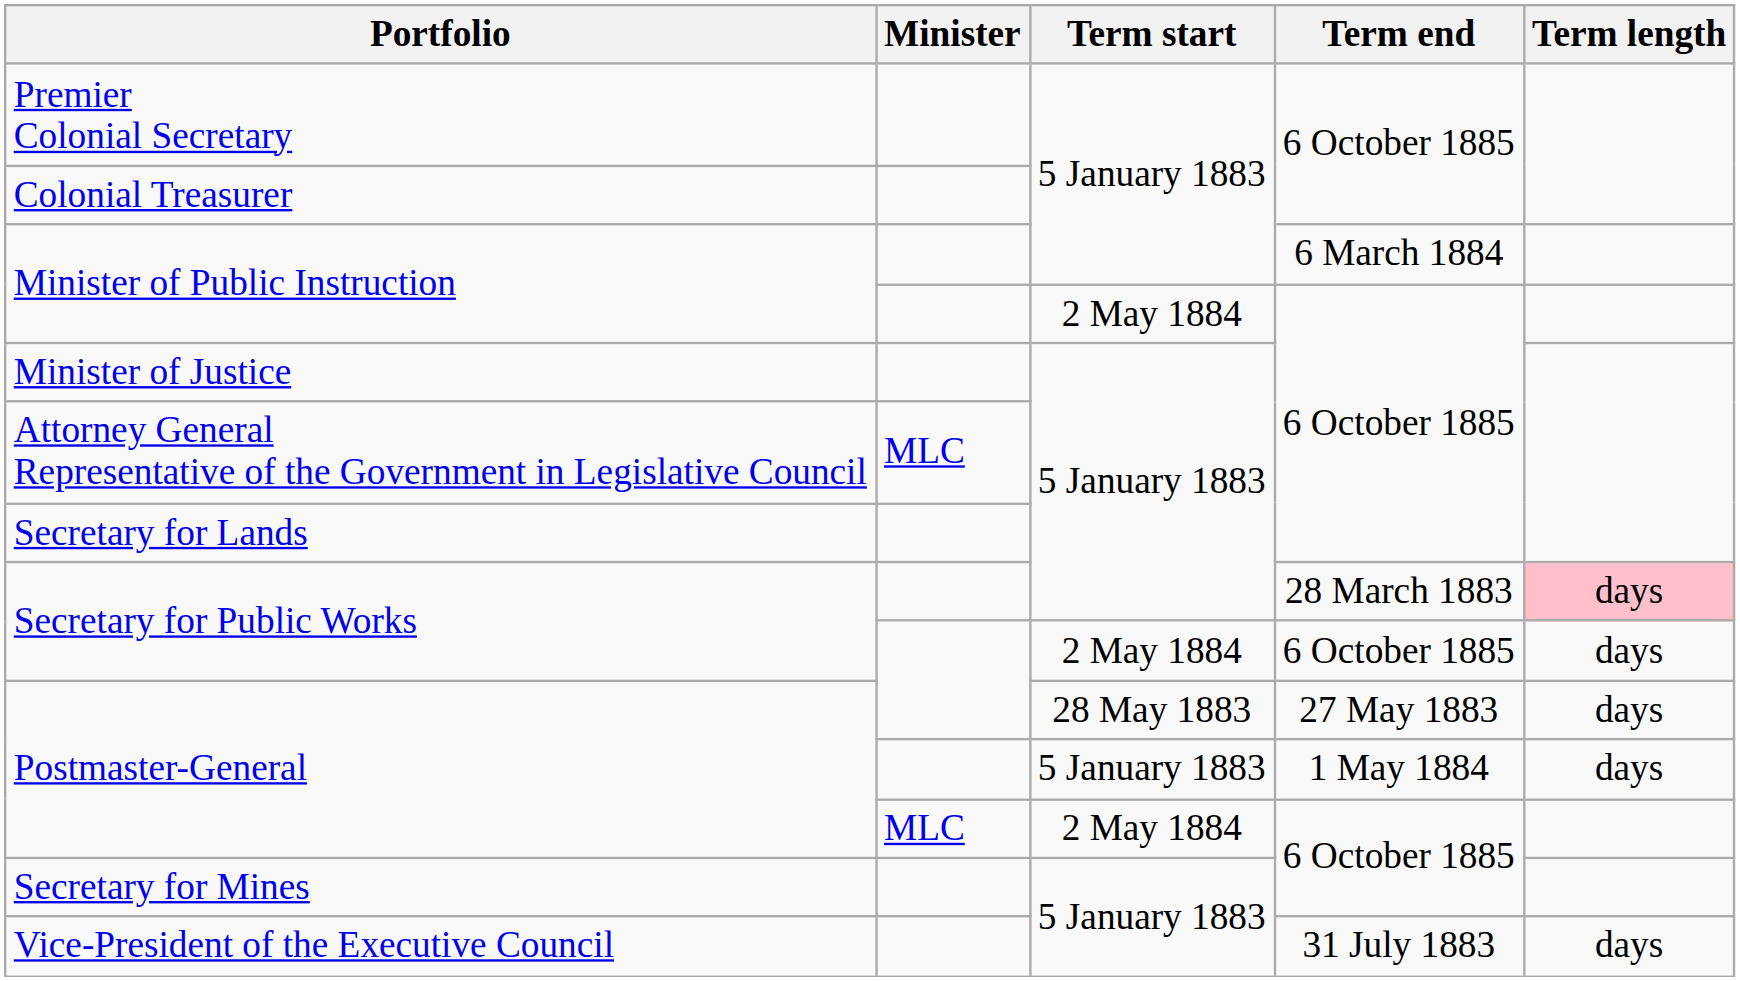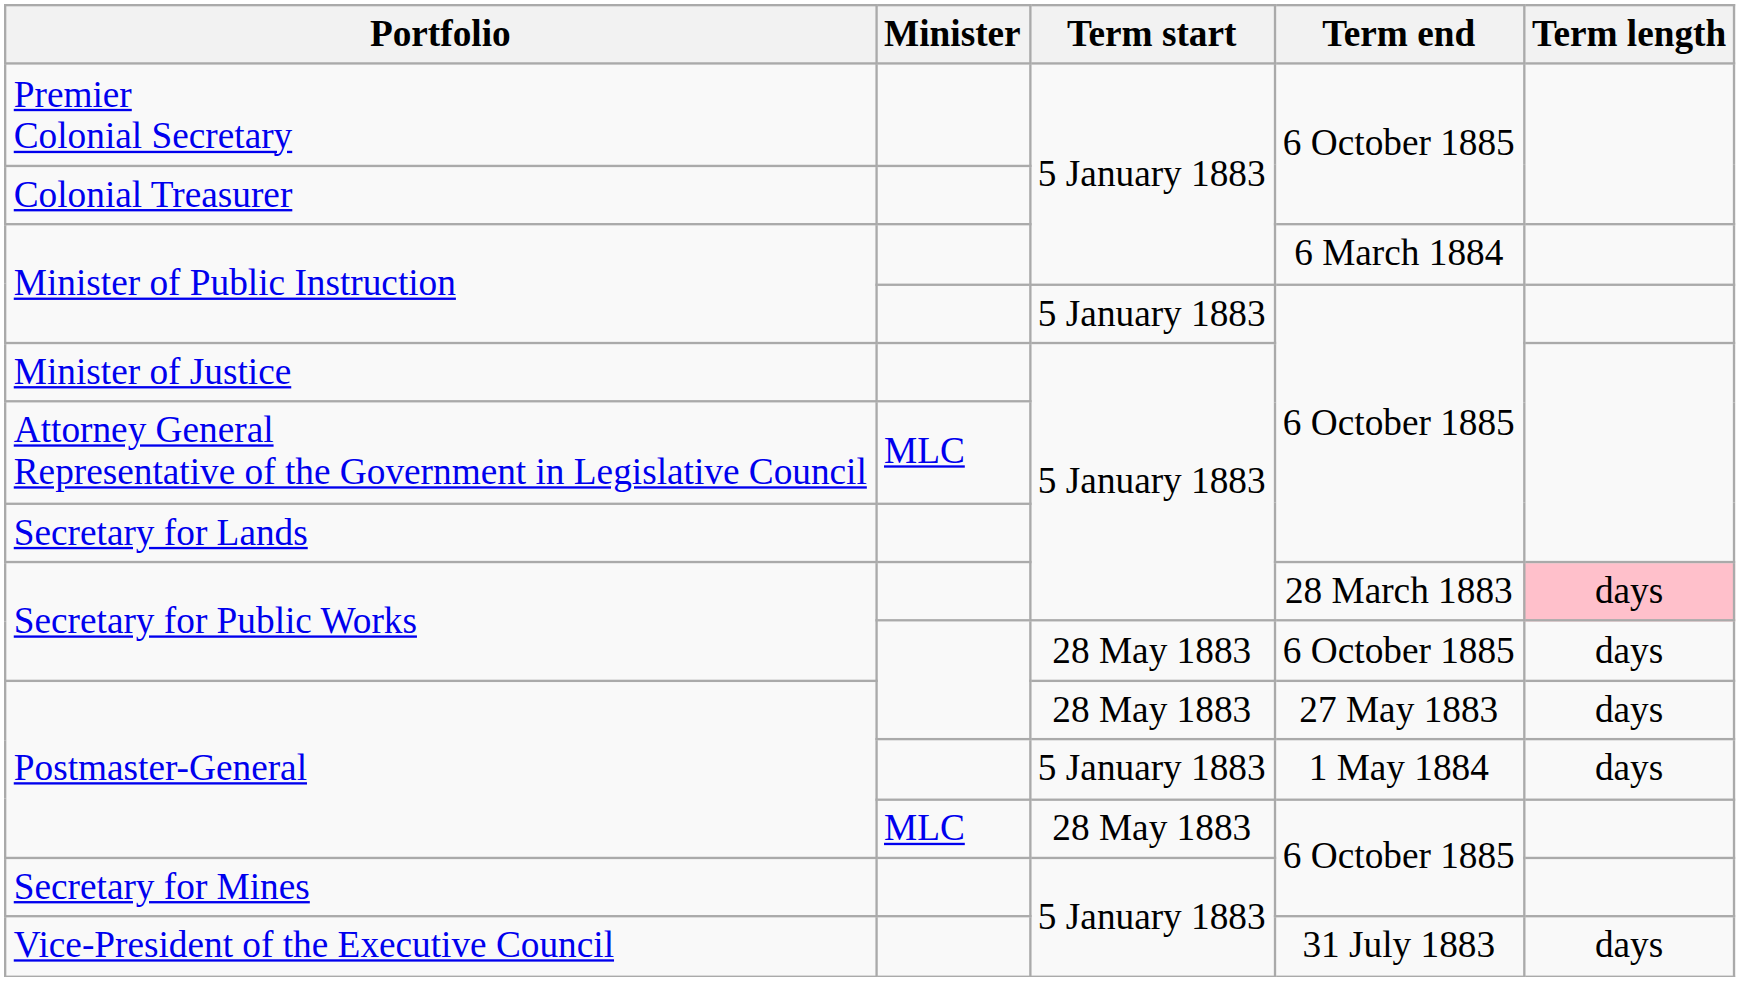 <table class="wikitable sortable">
 <tr>
 <th>Portfolio</th>
 <th>Minister</th>
 <th>Term start</th>
 <th>Term end</th>
 <th>Term length</th>
 </tr>
 <tr>
 <td><a href='#'>Premier</a><br><a href='#'>Colonial Secretary</a></td>
 <td></td>
 <td rowspan="3" align="center">5 January 1883</td>
 <td rowspan="2" align="center">6 October 1885</td>
 <td rowspan="2" align="center"></td>
 </tr>
 <tr>
 <td><a href='#'>Colonial Treasurer</a></td>
 <td></td>
 </tr>
 <tr>
 <td rowspan="2"><a href='#'>Minister of Public Instruction</a></td>
 <td></td>
 <td rowspan="1" align="center">6 March 1884</td>
 <td rowspan="1" align="center"></td>
 </tr>
 <tr>
 <td></td>
-<td rowspan="1" align="center">2 May 1884</td>
+<td rowspan="1" align="center">5 January 1883</td>
 <td rowspan="4" align="center">6 October 1885</td>
 <td rowspan="1" align="center"></td>
 </tr>
 <tr>
 <td><a href='#'>Minister of Justice</a></td>
 <td></td>
 <td rowspan="4" align="center">5 January 1883</td>
 <td rowspan="3" align="center"></td>
 </tr>
 <tr>
 <td><a href='#'>Attorney General</a><br><a href='#'>Representative of the Government in Legislative Council</a></td>
 <td> <a href='#'>MLC</a></td>
 </tr>
 <tr>
 <td><a href='#'>Secretary for Lands</a></td>
 <td></td>
 </tr>
 <tr>
 <td rowspan="2"><a href='#'>Secretary for Public Works</a></td>
 <td></td>
 <td rowspan="1" align="center">28 March 1883</td>
 <td rowspan="1" align="center" style="background: pink;"> days</td>
 </tr>
 <tr>
 <td rowspan="2"></td>
-<td rowspan="1" align="center">2 May 1884</td>
+<td rowspan="1" align="center">28 May 1883</td>
 <td rowspan="1" align="center">6 October 1885</td>
 <td rowspan="1" align="center"> days</td>
 </tr>
 <tr>
 <td rowspan="3"><a href='#'>Postmaster-General</a></td>
 <td rowspan="1" align="center">28 May 1883</td>
 <td rowspan="1" align="center">27 May 1883</td>
 <td rowspan="1" align="center"> days</td>
 </tr>
 <tr>
 <td></td>
 <td rowspan="1" align="center">5 January 1883</td>
 <td rowspan="1" align="center">1 May 1884</td>
 <td rowspan="1" align="center"> days</td>
 </tr>
 <tr>
 <td> <a href='#'>MLC</a></td>
-<td rowspan="1" align="center">2 May 1884</td>
+<td rowspan="1" align="center">28 May 1883</td>
 <td rowspan="2" align="center">6 October 1885</td>
 <td rowspan="1" align="center"></td>
 </tr>
 <tr>
 <td><a href='#'>Secretary for Mines</a></td>
 <td></td>
 <td rowspan="2" align="center">5 January 1883</td>
 <td rowspan="1" align="center"></td>
 </tr>
 <tr>
 <td><a href='#'>Vice-President of the Executive Council</a></td>
 <td></td>
 <td rowspan="1" align="center">31 July 1883</td>
 <td rowspan="1" align="center"> days</td>
 </tr>
 </table>
